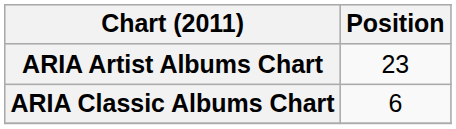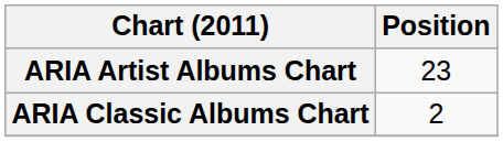 <table class="wikitable sortable plainrowheaders" style="text-align:center">
 <tr>
 <th scope="col">Chart (2011)</th>
 <th scope="col">Position</th>
 </tr>
 <tr>
 <th scope="row">ARIA Artist Albums Chart</th>
 <td>23</td>
 </tr>
 <tr>
 <th scope="row">ARIA Classic Albums Chart</th>
-<td>6</td>
+<td>2</td>
 </tr>
 <tr>
 </tr>
 </table>
